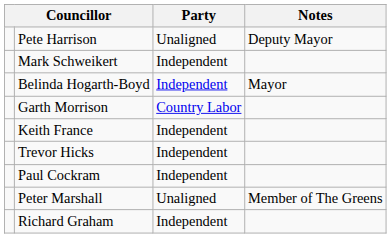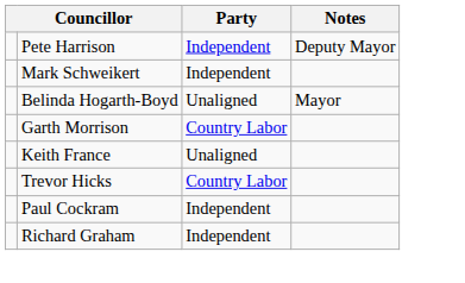 <table class="wikitable">
 <tr>
 <th colspan="2">Councillor</th>
 <th>Party</th>
 <th>Notes</th>
 </tr>
 <tr>
 <td> </td>
 <td>Pete Harrison</td>
-<td>Unaligned</td>
+<td><a href='#'>Independent</a></td>
 <td>Deputy Mayor</td>
 </tr>
 <tr>
 <td> </td>
 <td>Mark Schweikert</td>
 <td>Independent</td>
 <td></td>
 </tr>
 <tr>
 <td> </td>
 <td>Belinda Hogarth-Boyd</td>
-<td><a href='#'>Independent</a></td>
+<td>Unaligned</td>
 <td>Mayor</td>
 </tr>
 <tr>
 <td> </td>
 <td>Garth Morrison</td>
 <td><a href='#'>Country Labor</a></td>
 <td></td>
 </tr>
 <tr>
 <td> </td>
 <td>Keith France</td>
-<td>Independent</td>
+<td>Unaligned</td>
 <td></td>
 </tr>
 <tr>
 <td> </td>
 <td>Trevor Hicks</td>
-<td>Independent</td>
+<td><a href='#'>Country Labor</a></td>
 <td></td>
 </tr>
 <tr>
 <td> </td>
 <td>Paul Cockram</td>
 <td>Independent</td>
 <td></td>
 </tr>
 <tr>
 <td> </td>
-<td>Peter Marshall</td>
-<td>Unaligned</td>
-<td>Member of The Greens</td>
-</tr>
-<tr>
-<td> </td>
 <td>Richard Graham</td>
 <td>Independent</td>
 <td></td>
 </tr>
 </table>
